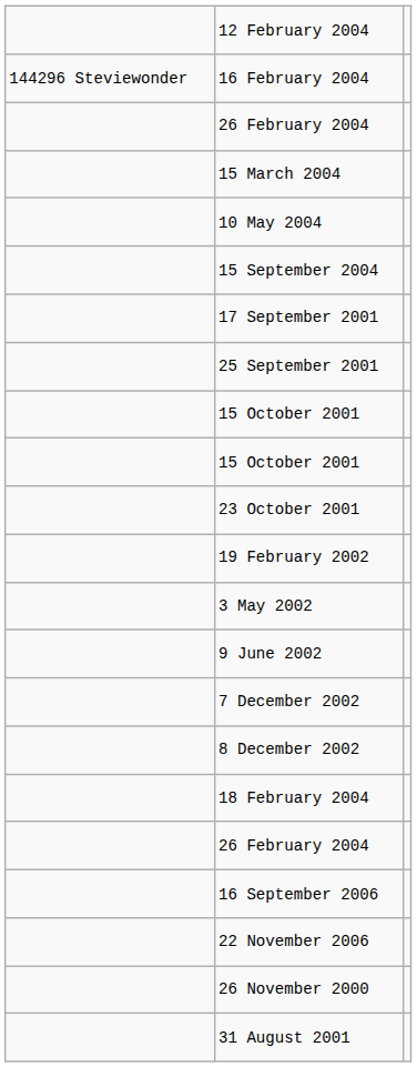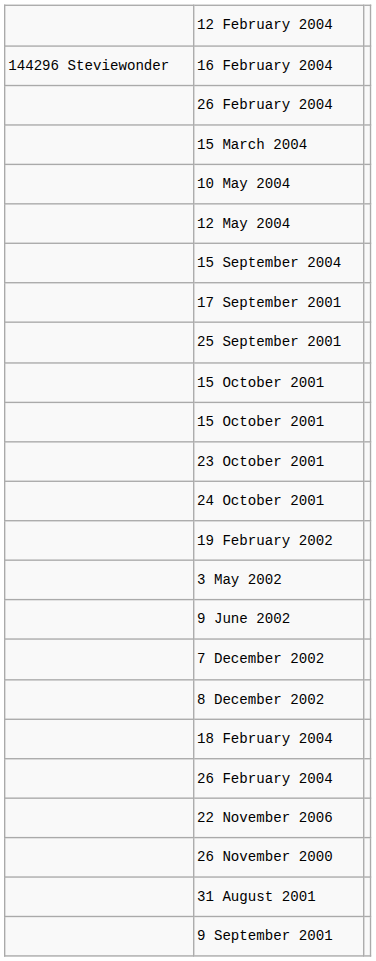 <table class="wikitable" style="font-size: 80%; float: left; width: 26em; margin-right: 1em; height: 700px">
 <tr>
 <td></td>
 <td>12 February 2004</td>
 <td></td>
 </tr>
 <tr>
 <td>144296 Steviewonder</td>
 <td>16 February 2004</td>
 <td></td>
 </tr>
 <tr>
 <td></td>
 <td>26 February 2004</td>
 <td></td>
 </tr>
 <tr>
 <td></td>
 <td>15 March 2004</td>
 <td></td>
 </tr>
 <tr>
 <td></td>
 <td>10 May 2004</td>
+<td></td>
+</tr>
+<tr>
+<td></td>
+<td>12 May 2004</td>
 <td></td>
 </tr>
 <tr>
 <td></td>
 <td>15 September 2004</td>
 <td></td>
 </tr>
 <tr>
 <td></td>
 <td>17 September 2001</td>
 <td></td>
 </tr>
 <tr>
 <td></td>
 <td>25 September 2001</td>
 <td></td>
 </tr>
 <tr>
 <td></td>
 <td>15 October 2001</td>
 <td></td>
 </tr>
 <tr>
 <td></td>
 <td>15 October 2001</td>
 <td></td>
 </tr>
 <tr>
 <td></td>
 <td>23 October 2001</td>
+<td></td>
+</tr>
+<tr>
+<td></td>
+<td>24 October 2001</td>
 <td></td>
 </tr>
 <tr>
 <td></td>
 <td>19 February 2002</td>
 <td></td>
 </tr>
 <tr>
 <td></td>
 <td>3 May 2002</td>
 <td></td>
 </tr>
 <tr>
 <td></td>
 <td>9 June 2002</td>
 <td></td>
 </tr>
 <tr>
 <td></td>
 <td>7 December 2002</td>
 <td></td>
 </tr>
 <tr>
 <td></td>
 <td>8 December 2002</td>
 <td></td>
 </tr>
 <tr>
 <td></td>
 <td>18 February 2004</td>
 <td></td>
 </tr>
 <tr>
 <td></td>
 <td>26 February 2004</td>
 <td></td>
 </tr>
 <tr>
 <td></td>
-<td>16 September 2006</td>
-<td></td>
-</tr>
-<tr>
-<td></td>
 <td>22 November 2006</td>
 <td></td>
 </tr>
 <tr>
 <td></td>
 <td>26 November 2000</td>
 <td></td>
 </tr>
 <tr>
 <td></td>
 <td>31 August 2001</td>
 <td></td>
 </tr>
+<tr>
+<td></td>
+<td>9 September 2001</td>
+<td></td>
+</tr>
 </table>
